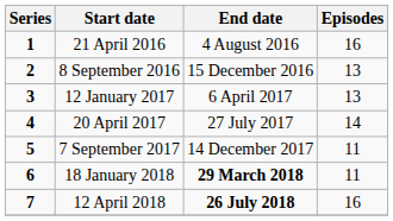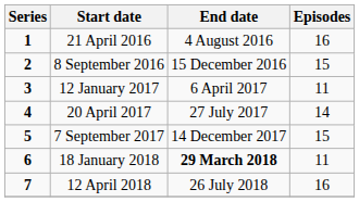 <table class="wikitable" style="text-align:center;">
 <tr>
 <th>Series</th>
 <th>Start date</th>
 <th>End date</th>
 <th>Episodes</th>
 </tr>
 <tr>
 <td><strong>1</strong></td>
 <td>21 April 2016</td>
 <td>4 August 2016</td>
 <td>16</td>
 </tr>
 <tr>
 <td><strong>2</strong></td>
 <td>8 September 2016</td>
 <td>15 December 2016</td>
-<td>13</td>
+<td>15</td>
 </tr>
 <tr>
 <td><strong>3</strong></td>
 <td>12 January 2017</td>
 <td>6 April 2017</td>
-<td>13</td>
+<td>11</td>
 </tr>
 <tr>
 <td><strong>4</strong></td>
 <td>20 April 2017</td>
 <td>27 July 2017</td>
 <td>14</td>
 </tr>
 <tr>
 <td><strong>5</strong></td>
 <td>7 September 2017</td>
 <td>14 December 2017</td>
-<td>11</td>
+<td>15</td>
 </tr>
 <tr>
 <td><strong>6</strong></td>
 <td>18 January 2018</td>
 <td><strong>29 March 2018</strong></td>
 <td>11</td>
 </tr>
 <tr>
 <td><strong>7</strong></td>
 <td>12 April 2018</td>
-<td><strong>26 July 2018</strong></td>
+<td>26 July 2018</td>
 <td>16</td>
 </tr>
 <tr>
 </tr>
 </table>
